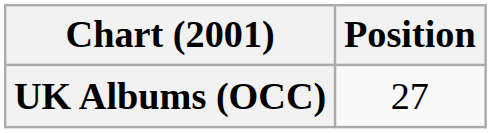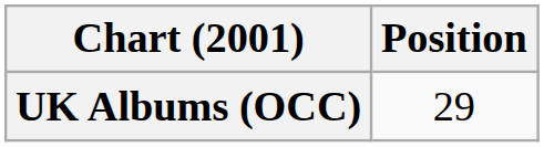 <table class="wikitable plainrowheaders" style="text-align:center">
 <tr>
 <th scope="col">Chart (2001)</th>
 <th scope="col">Position</th>
 </tr>
 <tr>
 <th scope="row">UK Albums (OCC)</th>
-<td>27</td>
+<td>29</td>
 </tr>
 </table>
